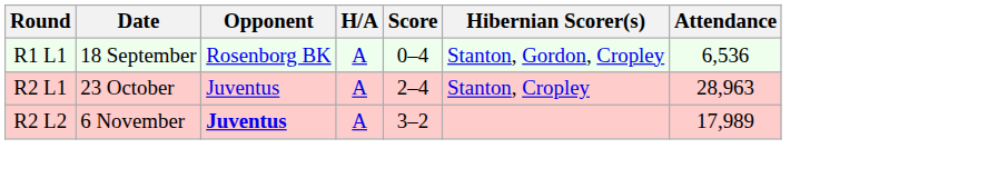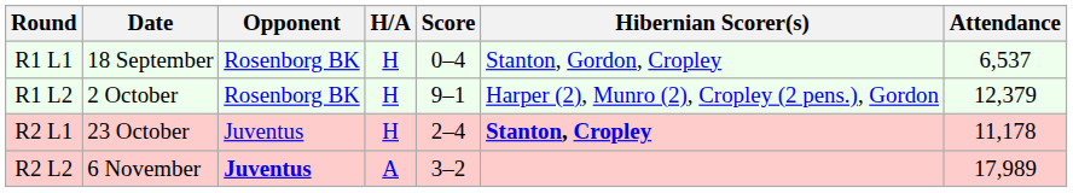 <table class="wikitable" style="text-align:center">
 <tr>
 <th>Round</th>
 <th>Date</th>
 <th>Opponent</th>
 <th>H/A</th>
 <th>Score</th>
 <th>Hibernian Scorer(s)</th>
 <th>Attendance</th>
 </tr>
 <tr bgcolor=#EEFFEE>
 <td>R1 L1</td>
 <td align=left>18 September</td>
 <td align=left> <a href='#'>Rosenborg BK</a></td>
-<td><a href='#'>A</a></td>
+<td><a href='#'>H</a></td>
 <td>0–4</td>
 <td align=left><a href='#'>Stanton</a>, <a href='#'>Gordon</a>, <a href='#'>Cropley</a></td>
-<td>6,536</td>
+<td>6,537</td>
+</tr>
+<tr bgcolor=#EEFFEE>
+<td>R1 L2</td>
+<td align=left>2 October</td>
+<td align=left> <a href='#'>Rosenborg BK</a></td>
+<td><a href='#'>H</a></td>
+<td>9–1</td>
+<td align=left><a href='#'>Harper (2)</a>, <a href='#'>Munro (2)</a>, <a href='#'>Cropley (2 pens.)</a>, <a href='#'>Gordon</a></td>
+<td>12,379</td>
 </tr>
 <tr bgcolor=#FFCCCC>
 <td>R2 L1</td>
 <td align=left>23 October</td>
 <td align=left> <a href='#'>Juventus</a></td>
-<td><a href='#'>A</a></td>
+<td><a href='#'>H</a></td>
 <td>2–4</td>
-<td align=left><a href='#'>Stanton</a>, <a href='#'>Cropley</a></td>
-<td>28,963</td>
+<td align=left><strong><a href='#'>Stanton</a>, <a href='#'>Cropley</a></strong></td>
+<td>11,178</td>
 </tr>
 <tr bgcolor=#FFCCCC>
 <td>R2 L2</td>
 <td align=left>6 November</td>
 <td align=left><strong> <a href='#'>Juventus</a></strong></td>
 <td><a href='#'>A</a></td>
 <td>3–2</td>
 <td align=left></td>
 <td>17,989</td>
 </tr>
 </table>
